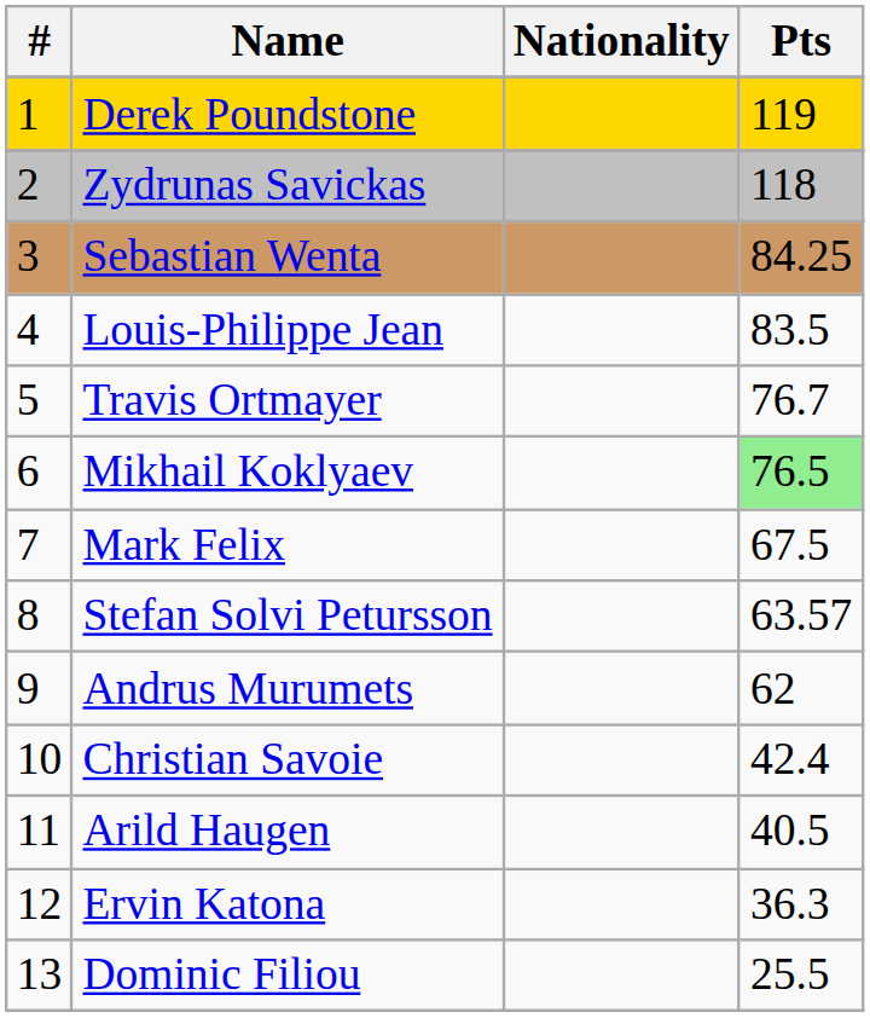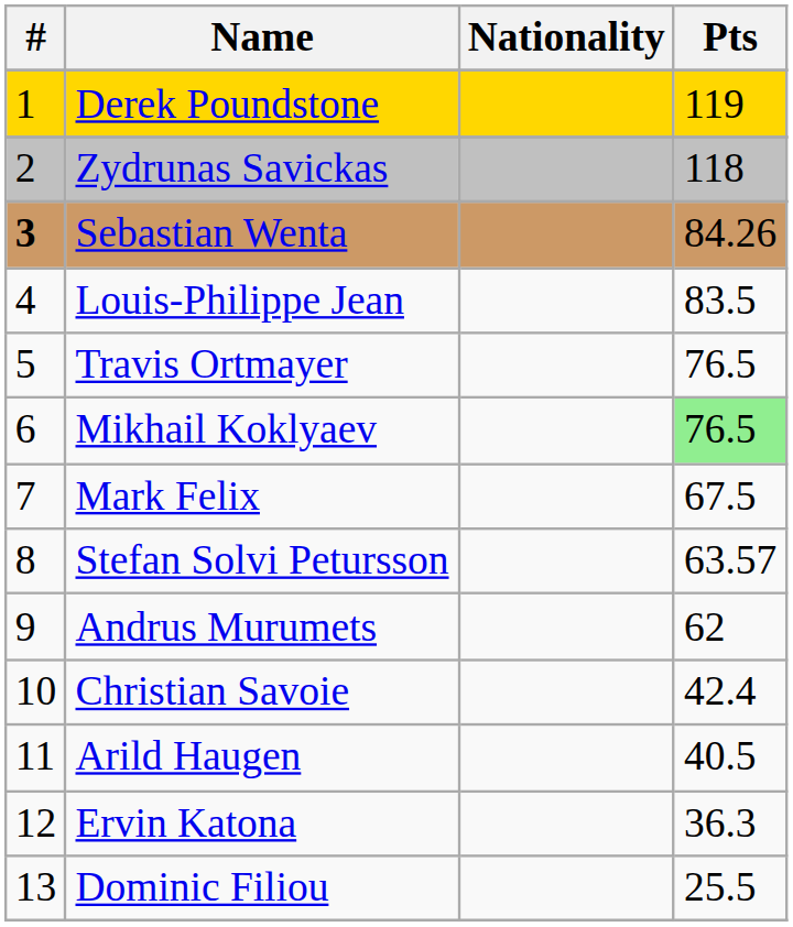 <table class="wikitable">
 <tr>
 <th>#</th>
 <th>Name</th>
 <th>Nationality</th>
 <th>Pts</th>
 </tr>
 <tr>
 </tr>
 <tr style="background:gold;">
 <td>1</td>
 <td><a href='#'>Derek Poundstone</a></td>
 <td></td>
 <td>119</td>
 </tr>
 <tr>
 </tr>
 <tr style="background:silver;">
 <td>2</td>
 <td><a href='#'>Zydrunas Savickas</a></td>
 <td></td>
 <td>118</td>
 </tr>
 <tr>
 </tr>
 <tr style="background:#c96;">
-<td>3</td>
+<td><strong>3</strong></td>
 <td><a href='#'>Sebastian Wenta</a></td>
 <td></td>
-<td>84.25</td>
+<td>84.26</td>
 </tr>
 <tr>
 <td>4</td>
 <td><a href='#'>Louis-Philippe Jean</a></td>
 <td></td>
 <td>83.5</td>
 </tr>
 <tr>
 <td>5</td>
 <td><a href='#'>Travis Ortmayer</a></td>
 <td></td>
-<td>76.7</td>
+<td>76.5</td>
 </tr>
 <tr>
 <td>6</td>
 <td><a href='#'>Mikhail Koklyaev</a></td>
 <td></td>
 <td style="background: lightgreen;">76.5</td>
 </tr>
 <tr>
 <td>7</td>
 <td><a href='#'>Mark Felix</a></td>
 <td></td>
 <td>67.5</td>
 </tr>
 <tr>
 <td>8</td>
 <td><a href='#'>Stefan Solvi Petursson</a></td>
 <td></td>
 <td>63.57</td>
 </tr>
 <tr>
 <td>9</td>
 <td><a href='#'>Andrus Murumets</a></td>
 <td></td>
 <td>62</td>
 </tr>
 <tr>
 <td>10</td>
 <td><a href='#'>Christian Savoie</a></td>
 <td></td>
 <td>42.4</td>
 </tr>
 <tr>
 <td>11</td>
 <td><a href='#'>Arild Haugen</a></td>
 <td></td>
 <td>40.5</td>
 </tr>
 <tr>
 <td>12</td>
 <td><a href='#'>Ervin Katona</a></td>
 <td></td>
 <td>36.3</td>
 </tr>
 <tr>
 <td>13</td>
 <td><a href='#'>Dominic Filiou</a></td>
 <td></td>
 <td>25.5</td>
 </tr>
 <tr>
 </tr>
 </table>
